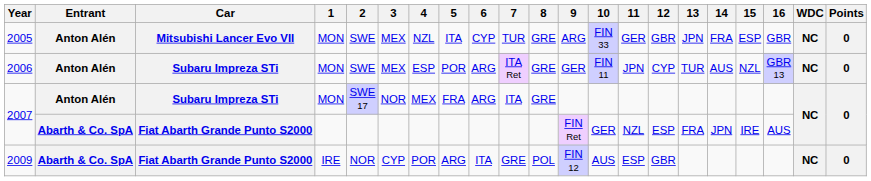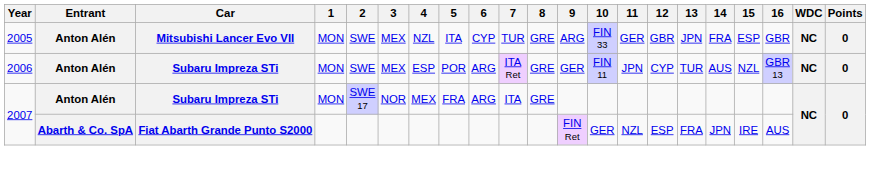 <table class="wikitable" border="1" style="text-align:center; font-size:90%;">
 <tr>
 <th>Year</th>
 <th>Entrant</th>
 <th>Car</th>
 <th>1</th>
 <th>2</th>
 <th>3</th>
 <th>4</th>
 <th>5</th>
 <th>6</th>
 <th>7</th>
 <th>8</th>
 <th>9</th>
 <th>10</th>
 <th>11</th>
 <th>12</th>
 <th>13</th>
 <th>14</th>
 <th>15</th>
 <th>16</th>
 <th>WDC</th>
 <th>Points</th>
 </tr>
 <tr>
 <td><a href='#'>2005</a></td>
 <th>Anton Alén</th>
 <th><a href='#'>Mitsubishi Lancer Evo VII</a></th>
 <td><a href='#'>MON</a></td>
 <td><a href='#'>SWE</a></td>
 <td><a href='#'>MEX</a></td>
 <td><a href='#'>NZL</a></td>
 <td><a href='#'>ITA</a></td>
 <td><a href='#'>CYP</a></td>
 <td><a href='#'>TUR</a></td>
 <td><a href='#'>GRE</a></td>
 <td><a href='#'>ARG</a></td>
 <td style="background:#CFCFFF;"><a href='#'>FIN</a><br><small>33</small></td>
 <td><a href='#'>GER</a></td>
 <td><a href='#'>GBR</a></td>
 <td><a href='#'>JPN</a></td>
 <td><a href='#'>FRA</a></td>
 <td><a href='#'>ESP</a></td>
 <td><a href='#'>GBR</a></td>
 <th>NC</th>
 <th>0</th>
 </tr>
 <tr>
 <td><a href='#'>2006</a></td>
 <th>Anton Alén</th>
 <th><a href='#'>Subaru Impreza STi</a></th>
 <td><a href='#'>MON</a></td>
 <td><a href='#'>SWE</a></td>
 <td><a href='#'>MEX</a></td>
 <td><a href='#'>ESP</a></td>
 <td><a href='#'>POR</a></td>
 <td><a href='#'>ARG</a></td>
 <td style="background:#EFCFFF;"><a href='#'>ITA</a><br><small>Ret</small></td>
 <td><a href='#'>GRE</a></td>
 <td><a href='#'>GER</a></td>
 <td style="background:#CFCFFF;"><a href='#'>FIN</a><br><small>11</small></td>
 <td><a href='#'>JPN</a></td>
 <td><a href='#'>CYP</a></td>
 <td><a href='#'>TUR</a></td>
 <td><a href='#'>AUS</a></td>
 <td><a href='#'>NZL</a></td>
 <td style="background:#CFCFFF;"><a href='#'>GBR</a><br><small>13</small></td>
 <th>NC</th>
 <th>0</th>
 </tr>
 <tr>
 <td rowspan=2><a href='#'>2007</a></td>
 <th>Anton Alén</th>
 <th><a href='#'>Subaru Impreza STi</a></th>
 <td><a href='#'>MON</a></td>
 <td style="background:#CFCFFF;"><a href='#'>SWE</a><br><small>17</small></td>
 <td><a href='#'>NOR</a></td>
 <td><a href='#'>MEX</a></td>
 <td><a href='#'>FRA</a></td>
 <td><a href='#'>ARG</a></td>
 <td><a href='#'>ITA</a></td>
 <td><a href='#'>GRE</a></td>
 <td></td>
 <td></td>
 <td></td>
 <td></td>
 <td></td>
 <td></td>
 <td></td>
 <td></td>
 <th rowspan=2>NC</th>
 <th rowspan=2>0</th>
 </tr>
 <tr>
 <th><a href='#'>Abarth & Co. SpA</a></th>
 <th><a href='#'>Fiat Abarth Grande Punto S2000</a></th>
 <td></td>
 <td></td>
 <td></td>
 <td></td>
 <td></td>
 <td></td>
 <td></td>
 <td></td>
 <td style="background:#EFCFFF;"><a href='#'>FIN</a><br><small>Ret</small></td>
 <td><a href='#'>GER</a></td>
 <td><a href='#'>NZL</a></td>
 <td><a href='#'>ESP</a></td>
 <td><a href='#'>FRA</a></td>
 <td><a href='#'>JPN</a></td>
 <td><a href='#'>IRE</a></td>
 <td><a href='#'>AUS</a></td>
 </tr>
-<tr>
-<td><a href='#'>2009</a></td>
-<th><a href='#'>Abarth & Co. SpA</a></th>
-<th><a href='#'>Fiat Abarth Grande Punto S2000</a></th>
-<td><a href='#'>IRE</a></td>
-<td><a href='#'>NOR</a></td>
-<td><a href='#'>CYP</a></td>
-<td><a href='#'>POR</a></td>
-<td><a href='#'>ARG</a></td>
-<td><a href='#'>ITA</a></td>
-<td><a href='#'>GRE</a></td>
-<td><a href='#'>POL</a></td>
-<td style="background:#CFCFFF;"><a href='#'>FIN</a><br><small>12</small></td>
-<td><a href='#'>AUS</a></td>
-<td><a href='#'>ESP</a></td>
-<td><a href='#'>GBR</a></td>
-<td></td>
-<td></td>
-<td></td>
-<td></td>
-<th>NC</th>
-<th>0</th>
-</tr>
 </table>
